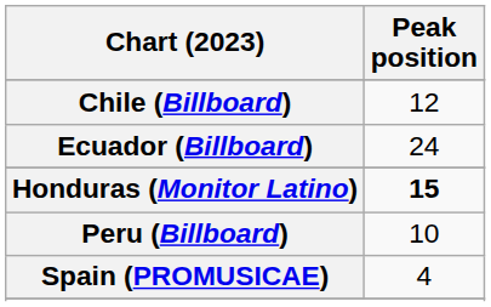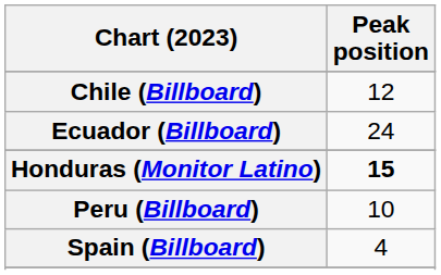 <table class="wikitable sortable plainrowheaders" style="text-align:center">
 <tr>
 <th scope="col">Chart (2023)</th>
 <th scope="col">Peak<br>position</th>
 </tr>
 <tr>
 </tr>
 <tr>
 <th scope="row">Chile (<em><a href='#'>Billboard</a></em>)</th>
 <td>12</td>
 </tr>
 <tr>
 <th scope="row">Ecuador (<em><a href='#'>Billboard</a></em>)</th>
 <td>24</td>
 </tr>
 <tr>
 </tr>
 <tr>
 <th scope="row">Honduras (<em><a href='#'>Monitor Latino</a></em>)</th>
 <td><strong>15</strong></td>
 </tr>
 <tr>
 <th scope="row">Peru (<em><a href='#'>Billboard</a></em>)</th>
 <td>10</td>
 </tr>
 <tr>
-<th scope="row">Spain (<a href='#'>PROMUSICAE</a>)</th>
+<th scope="row">Spain (<em><a href='#'>Billboard</a></em>)</th>
 <td>4</td>
 </tr>
 <tr>
 </tr>
 <tr>
 </tr>
 </table>
